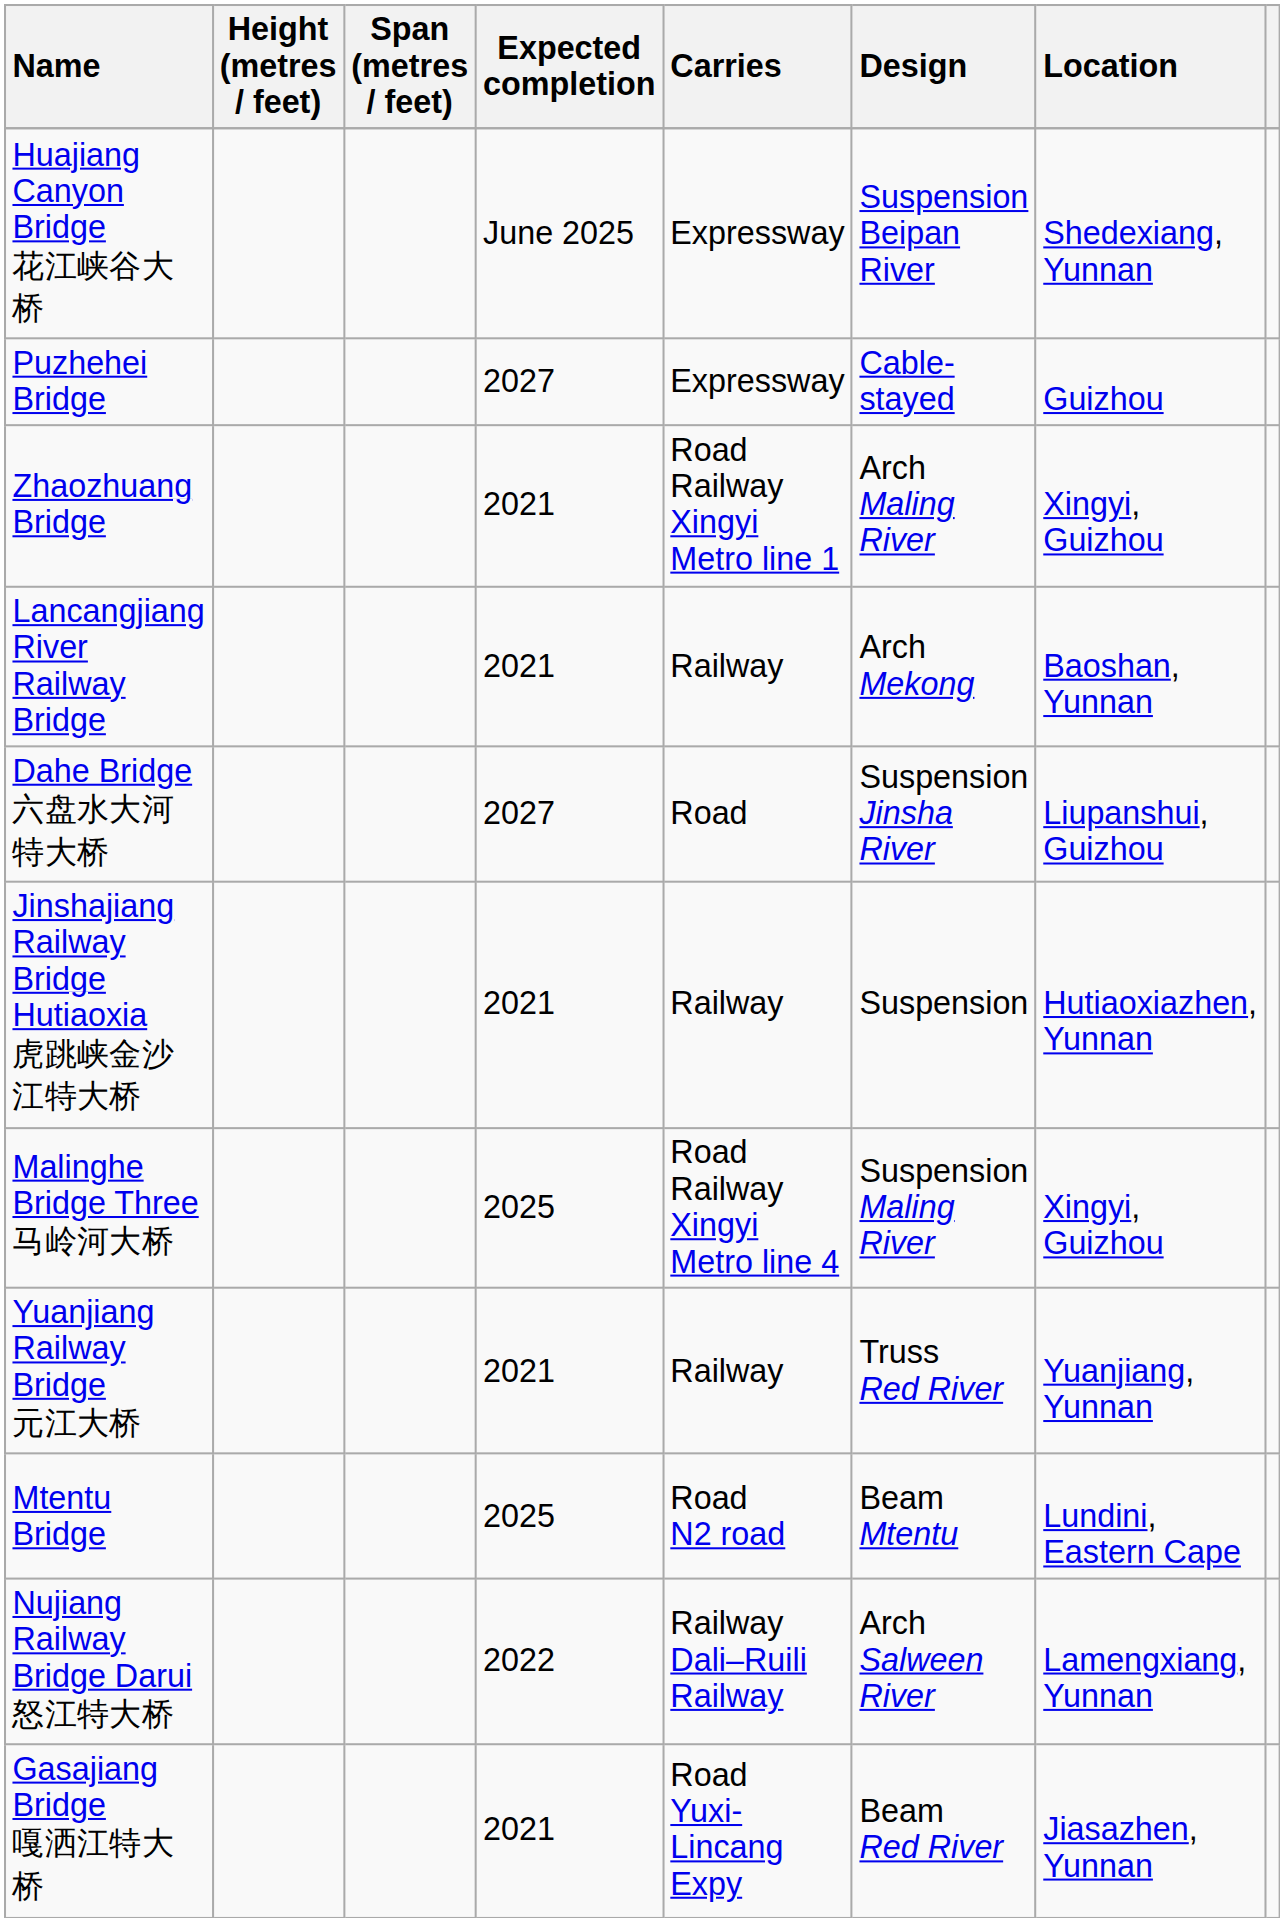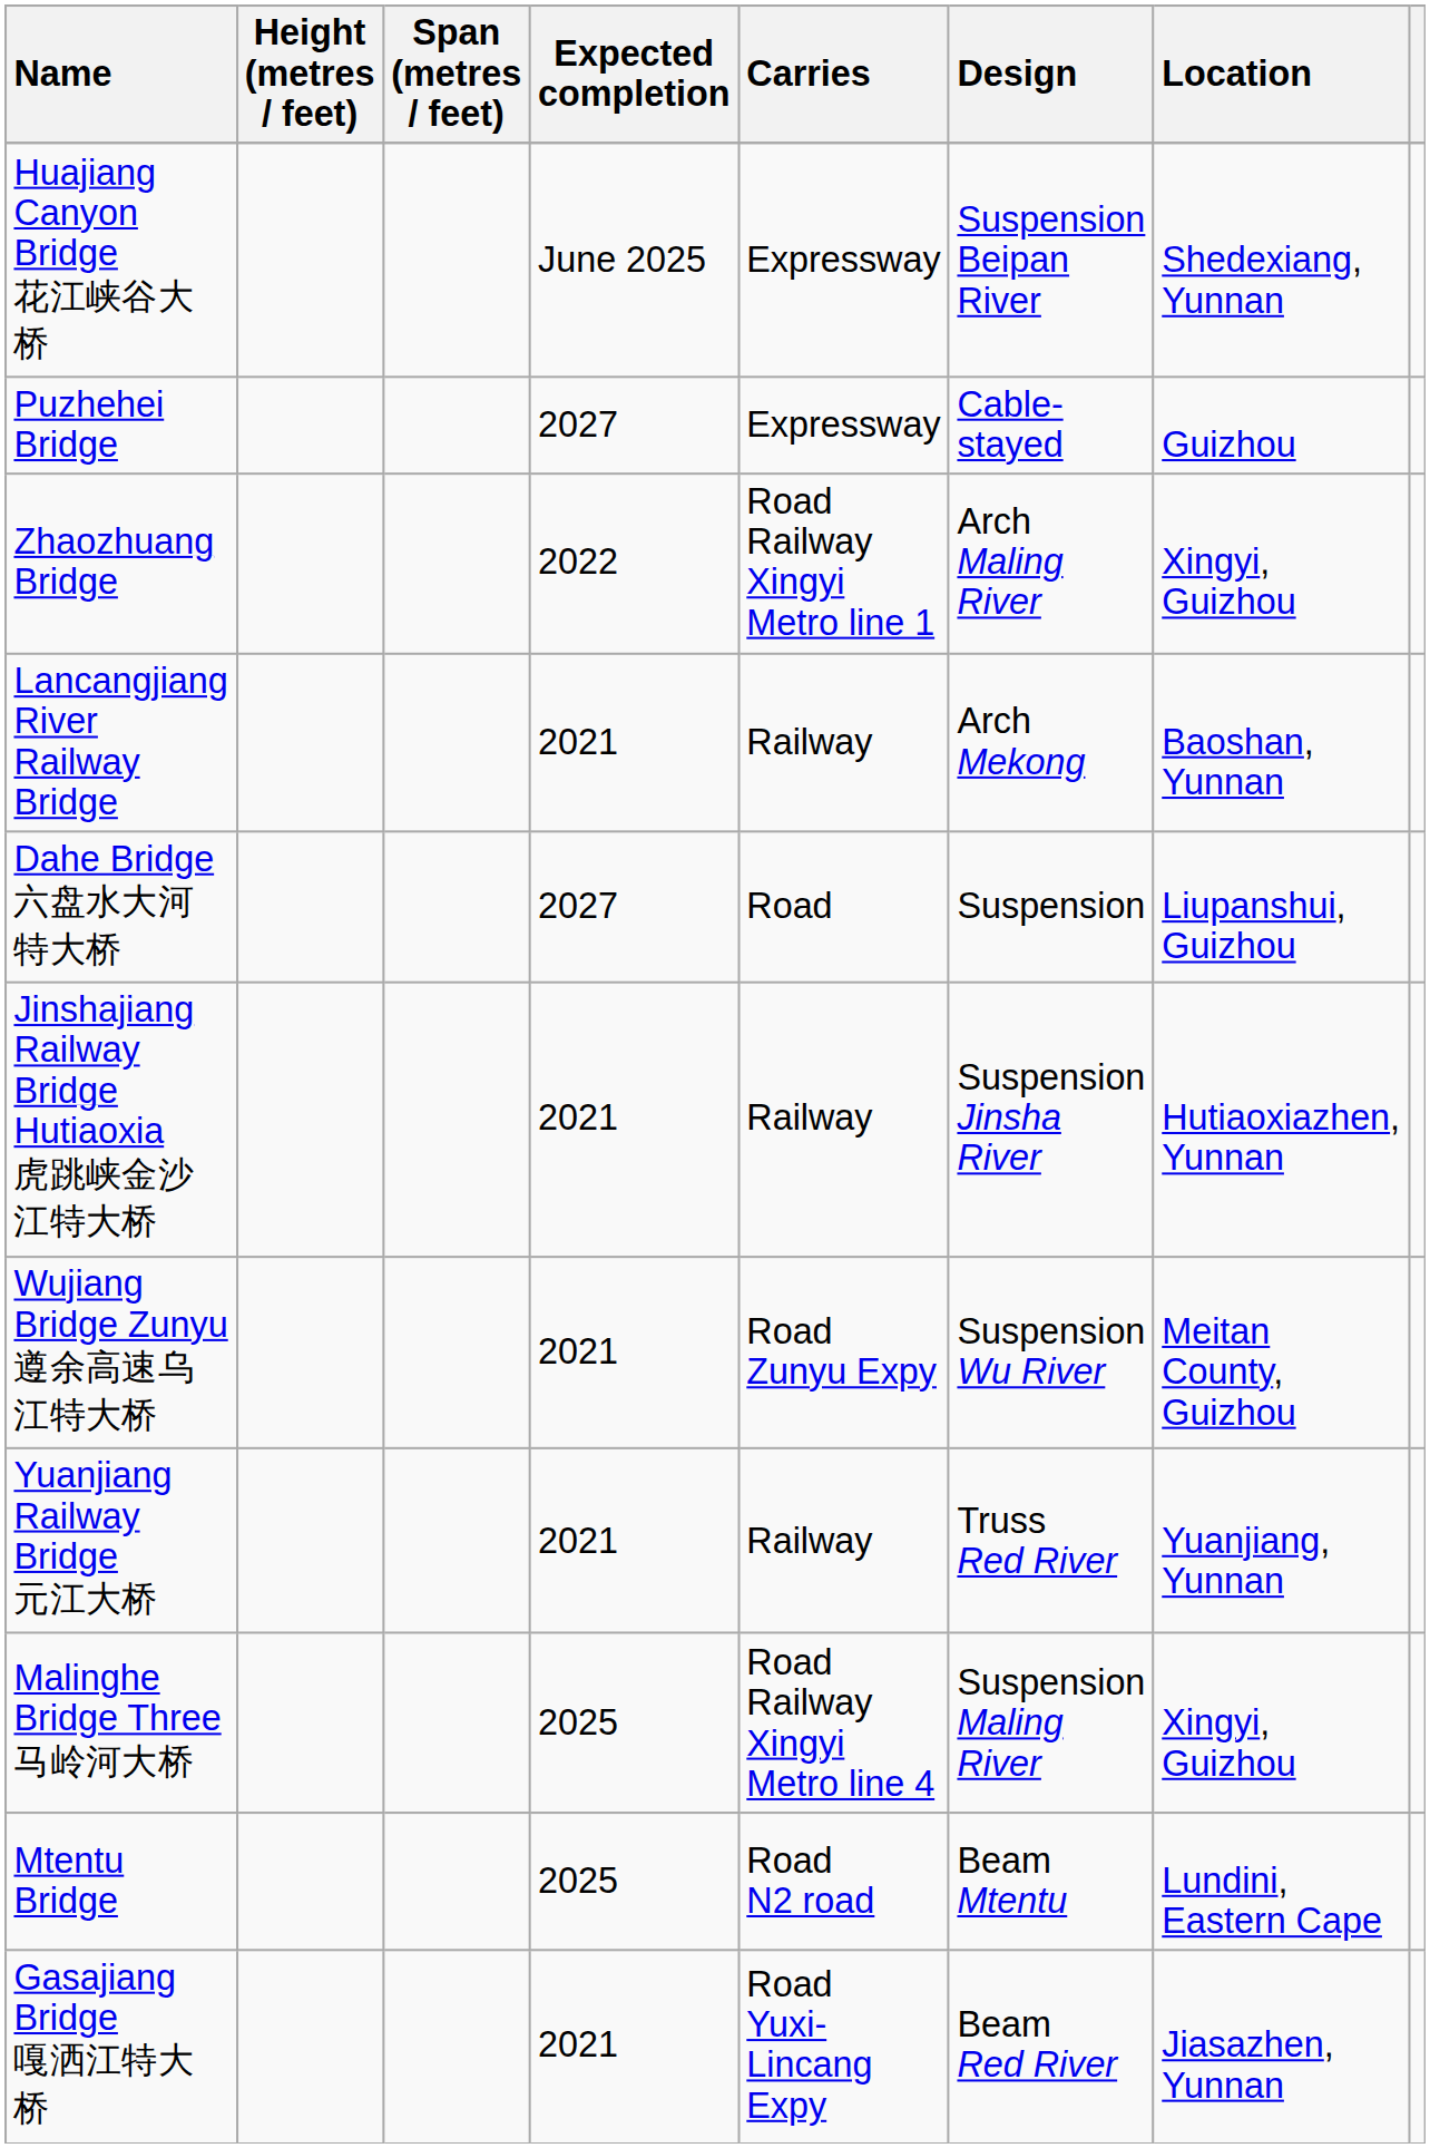 <table class="wikitable sortable">
 <tr style="background:#efefef;">
 <th style="text-align:left;">Name</th>
 <th style="text-align:center;" data-sort-type="number">Height <br>(metres / feet)</th>
 <th style="text-align:center;" data-sort-type="number">Span<br>(metres / feet)</th>
 <th style="text-align:center;" data-sort-type="number">Expected<br>completion</th>
 <th style="text-align:left;">Carries</th>
 <th style="text-align:left;">Design</th>
 <th style="text-align:left;">Location</th>
 <th style="text-align:left;"></th>
 </tr>
 <tr>
 </tr>
 <tr>
 <td><a href='#'>Huajiang Canyon Bridge</a><br>花江峡谷大桥</td>
 <td></td>
 <td></td>
 <td>June 2025</td>
 <td>Expressway</td>
 <td><a href='#'>Suspension</a><br><a href='#'>Beipan River</a></td>
 <td><br><a href='#'>Shedexiang</a>, <a href='#'>Yunnan</a></td>
 <td></td>
 </tr>
 <tr>
 <td><a href='#'>Puzhehei Bridge</a></td>
 <td></td>
 <td></td>
 <td>2027</td>
 <td>Expressway</td>
 <td><a href='#'>Cable-stayed</a></td>
 <td><br><a href='#'>Guizhou</a></td>
 </tr>
 <tr>
 <td><a href='#'>Zhaozhuang Bridge</a></td>
 <td></td>
 <td></td>
-<td>2021</td>
+<td>2022</td>
 <td>Road<br>Railway<br><a href='#'>Xingyi Metro line 1</a></td>
 <td>Arch<br><em><a href='#'>Maling River</a></em></td>
 <td><br><a href='#'>Xingyi</a>, <a href='#'>Guizhou</a><br><small></small></td>
 <td></td>
 </tr>
 <tr>
 <td><a href='#'>Lancangjiang River Railway Bridge</a></td>
 <td></td>
 <td></td>
 <td>2021</td>
 <td>Railway</td>
 <td>Arch<br><em><a href='#'>Mekong</a></em></td>
 <td><br><a href='#'>Baoshan</a>, <a href='#'>Yunnan</a><br><small></small></td>
 <td><br></td>
 </tr>
 <tr>
 <td><a href='#'>Dahe Bridge</a><br>六盘水大河特大桥</td>
 <td></td>
 <td></td>
 <td>2027</td>
 <td>Road</td>
-<td>Suspension<br><em><a href='#'>Jinsha River</a></em></td>
+<td>Suspension</td>
 <td><br><a href='#'>Liupanshui</a>, <a href='#'>Guizhou</a><br><small></small></td>
 <td></td>
 </tr>
 <tr>
 <td><a href='#'>Jinshajiang Railway Bridge Hutiaoxia</a><br>虎跳峡金沙江特大桥</td>
 <td></td>
 <td></td>
 <td>2021</td>
 <td>Railway</td>
-<td>Suspension</td>
+<td>Suspension<br><em><a href='#'>Jinsha River</a></em></td>
 <td><br><a href='#'>Hutiaoxiazhen</a>, <a href='#'>Yunnan</a><br><small></small></td>
+<td></td>
+</tr>
+<tr>
+<td><a href='#'>Wujiang Bridge Zunyu</a><br>遵余高速乌江特大桥</td>
+<td></td>
+<td></td>
+<td>2021</td>
+<td>Road<br><a href='#'>Zunyu Expy</a></td>
+<td>Suspension<br><em><a href='#'>Wu River</a></em></td>
+<td><br><a href='#'>Meitan County</a>, <a href='#'>Guizhou</a><br><small></small></td>
+<td></td>
+</tr>
+<tr>
+<td><a href='#'>Yuanjiang Railway Bridge</a><br>元江大桥</td>
+<td></td>
+<td></td>
+<td>2021</td>
+<td>Railway</td>
+<td>Truss<br><em><a href='#'>Red River</a></em></td>
+<td><br><a href='#'>Yuanjiang</a>, <a href='#'>Yunnan</a><br><small></small></td>
 <td></td>
 </tr>
 <tr>
 <td><a href='#'>Malinghe Bridge Three</a><br>马岭河大桥</td>
 <td></td>
 <td></td>
 <td>2025</td>
 <td>Road<br>Railway<br><a href='#'>Xingyi Metro line 4</a></td>
 <td>Suspension<br><em><a href='#'>Maling River</a></em></td>
 <td><br><a href='#'>Xingyi</a>, <a href='#'>Guizhou</a><br><small></small></td>
 <td></td>
 </tr>
 <tr>
-<td><a href='#'>Yuanjiang Railway Bridge</a><br>元江大桥</td>
-<td></td>
-<td></td>
-<td>2021</td>
-<td>Railway</td>
-<td>Truss<br><em><a href='#'>Red River</a></em></td>
-<td><br><a href='#'>Yuanjiang</a>, <a href='#'>Yunnan</a><br><small></small></td>
-<td></td>
-</tr>
-<tr>
 <td><a href='#'>Mtentu Bridge</a></td>
 <td></td>
 <td></td>
 <td>2025</td>
 <td>Road<br><a href='#'>N2 road</a></td>
 <td>Beam<br><em><a href='#'>Mtentu</a></em></td>
 <td><br><a href='#'>Lundini</a>, <a href='#'>Eastern Cape</a><br><small></small></td>
-<td></td>
-</tr>
-<tr>
-<td><a href='#'>Nujiang Railway Bridge Darui</a><br>怒江特大桥</td>
-<td></td>
-<td></td>
-<td>2022</td>
-<td>Railway<br><a href='#'>Dali–Ruili Railway</a></td>
-<td>Arch<br><em><a href='#'>Salween River</a></em></td>
-<td><br><a href='#'>Lamengxiang</a>, <a href='#'>Yunnan</a><br><small></small></td>
 <td></td>
 </tr>
 <tr>
 <td><a href='#'>Gasajiang Bridge</a><br>嘎洒江特大桥</td>
 <td></td>
 <td></td>
 <td>2021</td>
 <td>Road<br><a href='#'>Yuxi-Lincang Expy</a></td>
 <td>Beam<br><em><a href='#'>Red River</a></em></td>
 <td><br><a href='#'>Jiasazhen</a>, <a href='#'>Yunnan</a><br><small></small></td>
 <td></td>
 </tr>
 </table>
